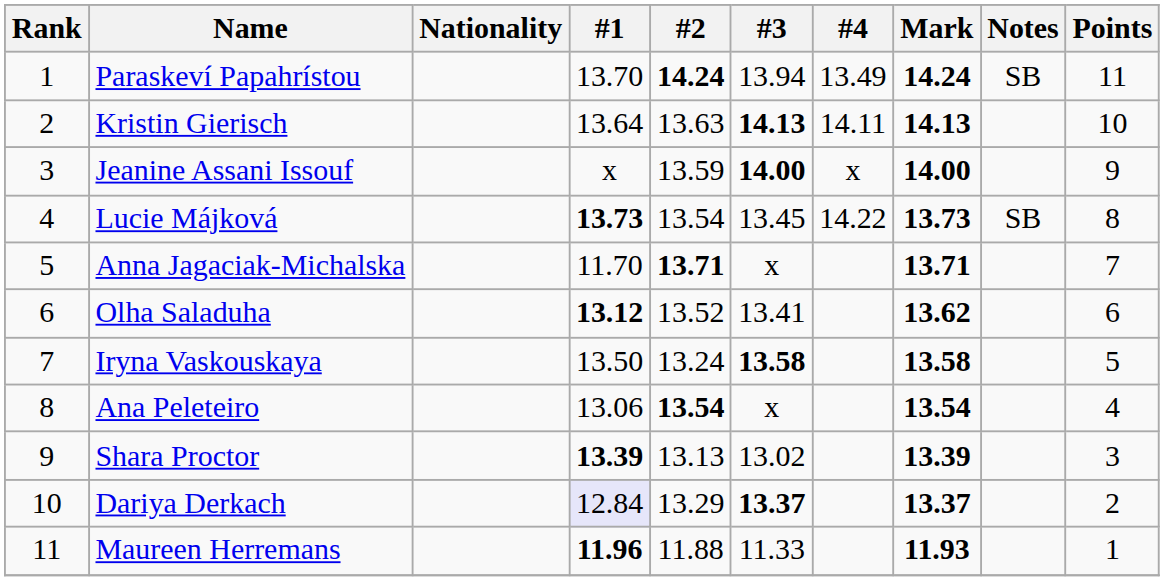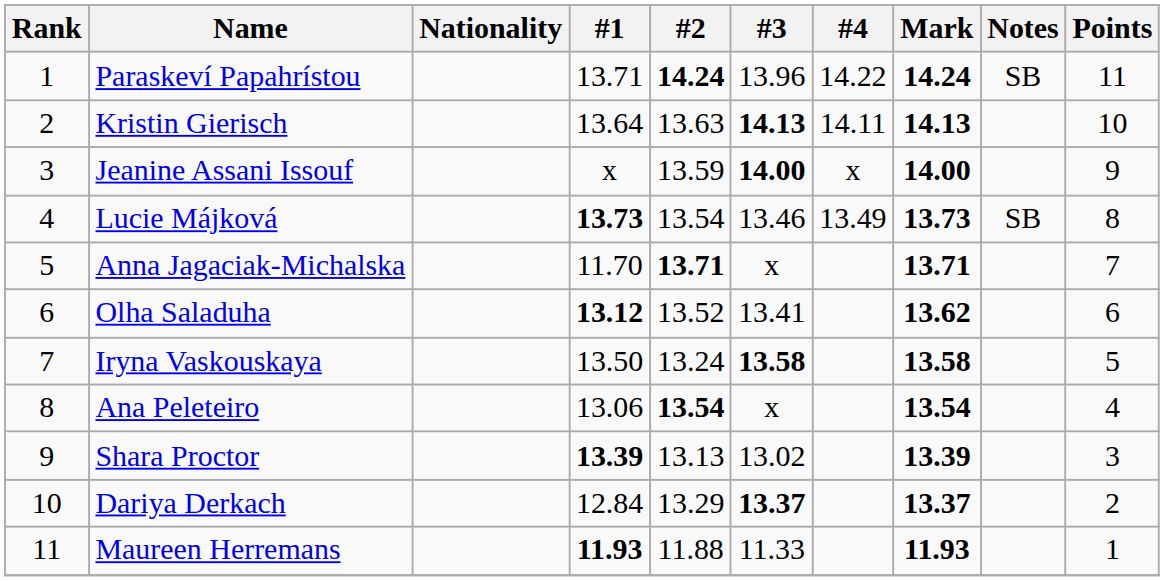 <table class="wikitable sortable" style="text-align:center">
 <tr>
 <th>Rank</th>
 <th>Name</th>
 <th>Nationality</th>
 <th>#1</th>
 <th>#2</th>
 <th>#3</th>
 <th>#4</th>
 <th>Mark</th>
 <th>Notes</th>
 <th>Points</th>
 </tr>
 <tr>
 <td>1</td>
 <td align=left><a href='#'>Paraskeví Papahrístou</a></td>
 <td align=left></td>
-<td>13.70</td>
+<td>13.71</td>
 <td><strong>14.24</strong></td>
-<td>13.94</td>
-<td>13.49</td>
+<td>13.96</td>
+<td>14.22</td>
 <td><strong>14.24</strong></td>
 <td>SB</td>
 <td>11</td>
 </tr>
 <tr>
 <td>2</td>
 <td align=left><a href='#'>Kristin Gierisch</a></td>
 <td align=left></td>
 <td>13.64</td>
 <td>13.63</td>
 <td><strong>14.13</strong></td>
 <td>14.11</td>
 <td><strong>14.13</strong></td>
 <td></td>
 <td>10</td>
 </tr>
 <tr>
 <td>3</td>
 <td align=left><a href='#'>Jeanine Assani Issouf</a></td>
 <td align=left></td>
 <td>x</td>
 <td>13.59</td>
 <td><strong>14.00</strong></td>
 <td>x</td>
 <td><strong>14.00</strong></td>
 <td></td>
 <td>9</td>
 </tr>
 <tr>
 <td>4</td>
 <td align=left><a href='#'>Lucie Májková</a></td>
 <td align=left></td>
 <td><strong>13.73</strong></td>
 <td>13.54</td>
-<td>13.45</td>
-<td>14.22</td>
+<td>13.46</td>
+<td>13.49</td>
 <td><strong>13.73</strong></td>
 <td>SB</td>
 <td>8</td>
 </tr>
 <tr>
 <td>5</td>
 <td align=left><a href='#'>Anna Jagaciak-Michalska</a></td>
 <td align=left></td>
 <td>11.70</td>
 <td><strong>13.71</strong></td>
 <td>x</td>
 <td></td>
 <td><strong>13.71</strong></td>
 <td></td>
 <td>7</td>
 </tr>
 <tr>
 <td>6</td>
 <td align=left><a href='#'>Olha Saladuha</a></td>
 <td align=left></td>
 <td><strong>13.12</strong></td>
 <td>13.52</td>
 <td>13.41</td>
 <td></td>
 <td><strong>13.62</strong></td>
 <td></td>
 <td>6</td>
 </tr>
 <tr>
 <td>7</td>
 <td align=left><a href='#'>Iryna Vaskouskaya</a></td>
 <td align=left></td>
 <td>13.50</td>
 <td>13.24</td>
 <td><strong>13.58</strong></td>
 <td></td>
 <td><strong>13.58</strong></td>
 <td></td>
 <td>5</td>
 </tr>
 <tr>
 <td>8</td>
 <td align=left><a href='#'>Ana Peleteiro</a></td>
 <td align=left></td>
 <td>13.06</td>
 <td><strong>13.54</strong></td>
 <td>x</td>
 <td></td>
 <td><strong>13.54</strong></td>
 <td></td>
 <td>4</td>
 </tr>
 <tr>
 <td>9</td>
 <td align=left><a href='#'>Shara Proctor</a></td>
 <td align=left></td>
 <td><strong>13.39</strong></td>
 <td>13.13</td>
 <td>13.02</td>
 <td></td>
 <td><strong>13.39</strong></td>
 <td></td>
 <td>3</td>
 </tr>
 <tr>
 <td>10</td>
 <td align=left><a href='#'>Dariya Derkach</a></td>
 <td align=left></td>
-<td style="background: lavender;">12.84</td>
+<td>12.84</td>
 <td>13.29</td>
 <td><strong>13.37</strong></td>
 <td></td>
 <td><strong>13.37</strong></td>
 <td></td>
 <td>2</td>
 </tr>
 <tr>
 <td>11</td>
 <td align=left><a href='#'>Maureen Herremans</a></td>
 <td align=left></td>
-<td><strong>11.96</strong></td>
+<td><strong>11.93</strong></td>
 <td>11.88</td>
 <td>11.33</td>
 <td></td>
 <td><strong>11.93</strong></td>
 <td></td>
 <td>1</td>
 </tr>
 <tr>
 </tr>
 </table>
